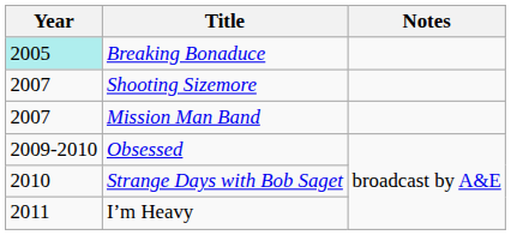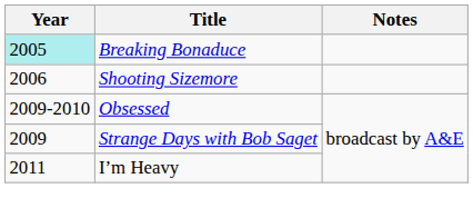 <table class="wikitable">
 <tr>
 <th>Year</th>
 <th>Title</th>
 <th>Notes</th>
 </tr>
 <tr>
 <td style="background: paleturquoise;">2005</td>
 <td><em><a href='#'>Breaking Bonaduce</a></em></td>
 <td></td>
 </tr>
 <tr>
-<td>2007</td>
+<td>2006</td>
 <td><em><a href='#'>Shooting Sizemore</a></em></td>
-<td></td>
-</tr>
-<tr>
-<td>2007</td>
-<td><em><a href='#'>Mission Man Band</a></em></td>
 <td></td>
 </tr>
 <tr>
 <td>2009-2010</td>
 <td><a href='#'><em>Obsessed</em></a></td>
 <td rowspan="3">broadcast by <a href='#'>A&E</a></td>
 </tr>
 <tr>
-<td>2010</td>
+<td>2009</td>
 <td><em><a href='#'>Strange Days with Bob Saget</a></em></td>
 </tr>
 <tr>
 <td>2011</td>
 <td>I’m Heavy</td>
 </tr>
 </table>
